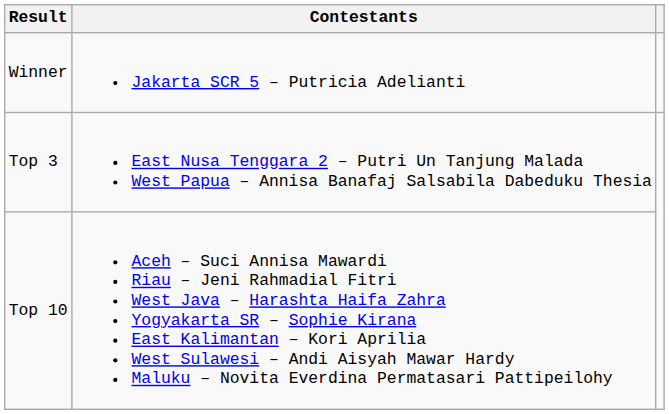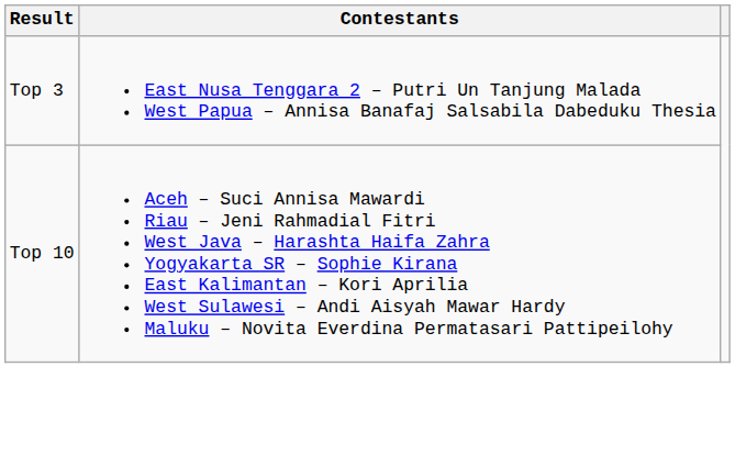 <table class="wikitable" style="font-size: 90%;">
 <tr>
 <th>Result</th>
 <th>Contestants</th>
 <th></th>
-</tr>
-<tr>
-<td>Winner</td>
-<td><br><ul><li><a href='#'>Jakarta SCR 5</a> – Putricia Adelianti</li></ul></td>
-<td align="center"></td>
 </tr>
 <tr>
 <td>Top 3</td>
 <td><br><ul><li><a href='#'>East Nusa Tenggara 2</a> – Putri Un Tanjung Malada</li><li><a href='#'>West Papua</a> – Annisa Banafaj Salsabila Dabeduku Thesia</li></ul></td>
 <td align="center" rowspan="2"></td>
 </tr>
 <tr>
 <td>Top 10</td>
 <td><br><ul><li><a href='#'>Aceh</a> – Suci Annisa Mawardi</li><li><a href='#'>Riau</a> – Jeni Rahmadial Fitri</li><li><a href='#'>West Java</a> – <a href='#'>Harashta Haifa Zahra</a></li><li><a href='#'>Yogyakarta SR</a> – <a href='#'>Sophie Kirana</a></li><li><a href='#'>East Kalimantan</a> – Kori Aprilia</li><li><a href='#'>West Sulawesi</a> – Andi Aisyah Mawar Hardy</li><li><a href='#'>Maluku</a> – Novita Everdina Permatasari Pattipeilohy</li></ul></td>
 </tr>
 </table>
